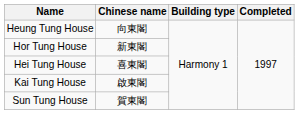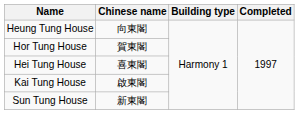 <table class="wikitable" style="text-align: center">
 <tr>
 <th>Name</th>
 <th>Chinese name</th>
 <th>Building type</th>
 <th>Completed</th>
 </tr>
 <tr>
 <td>Heung Tung House</td>
 <td>向東閣</td>
 <td rowspan="5">Harmony 1</td>
 <td rowspan="5">1997</td>
 </tr>
 <tr>
 <td>Hor Tung House</td>
-<td>新東閣</td>
+<td>賀東閣</td>
 </tr>
 <tr>
 <td>Hei Tung House</td>
 <td>喜東閣</td>
 </tr>
 <tr>
 <td>Kai Tung House</td>
 <td>啟東閣</td>
 </tr>
 <tr>
 <td>Sun Tung House</td>
-<td>賀東閣</td>
+<td>新東閣</td>
 </tr>
 </table>
